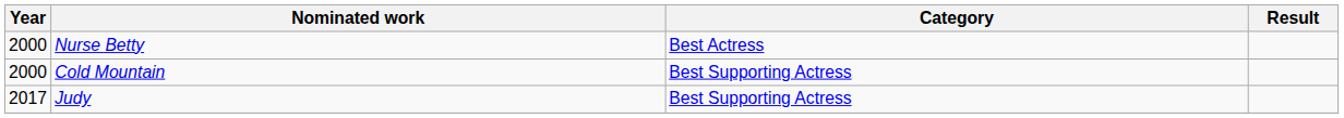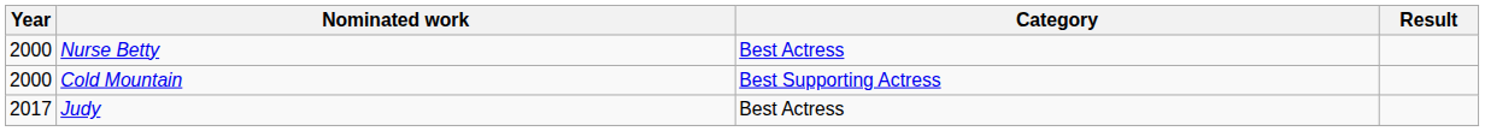 <table class="wikitable sortable">
 <tr>
 <th scope="col" style="width:1em;">Year</th>
 <th scope="col" style="width:39em;">Nominated work</th>
 <th scope="col" style="width:37em;">Category</th>
 <th scope="col" style="width:5em;">Result</th>
 </tr>
 <tr>
 <td>2000</td>
 <td><em><a href='#'>Nurse Betty</a></em></td>
 <td><a href='#'>Best Actress</a></td>
 <td></td>
 </tr>
 <tr>
 <td>2000</td>
 <td><em><a href='#'>Cold Mountain</a></em></td>
 <td><a href='#'>Best Supporting Actress</a></td>
 <td></td>
 </tr>
 <tr>
 <td>2017</td>
 <td><em><a href='#'>Judy</a></em></td>
-<td><a href='#'>Best Supporting Actress</a></td>
+<td>Best Actress</td>
 <td></td>
 </tr>
 <tr>
 </tr>
 </table>
